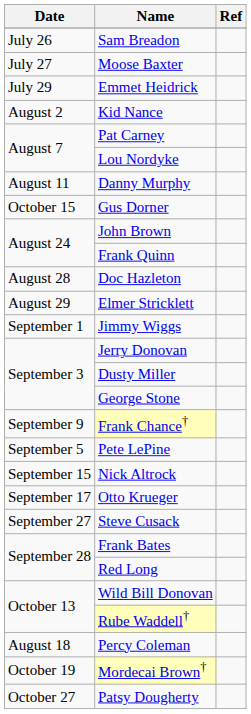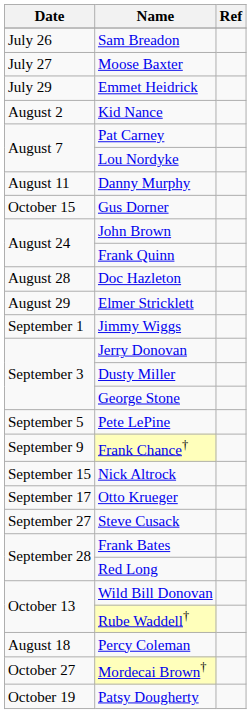 <table class="wikitable" style="float:left;">
 <tr style="white-space:nowrap;">
 <th>Date</th>
 <th>Name</th>
 <th>Ref</th>
 </tr>
 <tr>
 </tr>
 <tr>
 <td>July 26</td>
 <td><a href='#'>Sam Breadon</a></td>
 <td></td>
 </tr>
 <tr>
 <td>July 27</td>
 <td><a href='#'>Moose Baxter</a></td>
 <td></td>
 </tr>
 <tr>
 <td>July 29</td>
 <td><a href='#'>Emmet Heidrick</a></td>
 <td></td>
 </tr>
 <tr>
 <td>August 2</td>
 <td><a href='#'>Kid Nance</a></td>
 <td></td>
 </tr>
 <tr>
 <td rowspan="2">August 7</td>
 <td><a href='#'>Pat Carney</a></td>
 <td></td>
 </tr>
 <tr>
 <td><a href='#'>Lou Nordyke</a></td>
 <td></td>
 </tr>
 <tr>
 <td>August 11</td>
 <td><a href='#'>Danny Murphy</a></td>
 <td></td>
 </tr>
 <tr>
 <td>October 15</td>
 <td><a href='#'>Gus Dorner</a></td>
 <td></td>
 </tr>
 <tr>
 <td rowspan="2">August 24</td>
 <td><a href='#'>John Brown</a></td>
 <td></td>
 </tr>
 <tr>
 <td><a href='#'>Frank Quinn</a></td>
 <td></td>
 </tr>
 <tr>
 <td>August 28</td>
 <td><a href='#'>Doc Hazleton</a></td>
 <td></td>
 </tr>
 <tr>
 <td>August 29</td>
 <td><a href='#'>Elmer Stricklett</a></td>
 <td></td>
 </tr>
 <tr>
 <td>September 1</td>
 <td><a href='#'>Jimmy Wiggs</a></td>
 <td></td>
 </tr>
 <tr>
 <td rowspan="3">September 3</td>
 <td><a href='#'>Jerry Donovan</a></td>
 <td></td>
 </tr>
 <tr>
 <td><a href='#'>Dusty Miller</a></td>
 <td></td>
 </tr>
 <tr>
 <td><a href='#'>George Stone</a></td>
 <td></td>
 </tr>
 <tr>
-<td>September 9</td>
-<td style="background-color: #ffffbb"><a href='#'>Frank Chance</a><sup>†</sup></td>
+<td>September 5</td>
+<td><a href='#'>Pete LePine</a></td>
 <td></td>
 </tr>
 <tr>
-<td>September 5</td>
-<td><a href='#'>Pete LePine</a></td>
+<td>September 9</td>
+<td style="background-color: #ffffbb"><a href='#'>Frank Chance</a><sup>†</sup></td>
 <td></td>
 </tr>
 <tr>
 <td>September 15</td>
 <td><a href='#'>Nick Altrock</a></td>
 <td></td>
 </tr>
 <tr>
 <td>September 17</td>
 <td><a href='#'>Otto Krueger</a></td>
 <td></td>
 </tr>
 <tr>
 <td>September 27</td>
 <td><a href='#'>Steve Cusack</a></td>
 <td></td>
 </tr>
 <tr>
 <td rowspan="2">September 28</td>
 <td><a href='#'>Frank Bates</a></td>
 <td></td>
 </tr>
 <tr>
 <td><a href='#'>Red Long</a></td>
 <td></td>
 </tr>
 <tr>
 <td rowspan="2">October 13</td>
 <td><a href='#'>Wild Bill Donovan</a></td>
 <td></td>
 </tr>
 <tr>
 <td style="background-color: #ffffbb"><a href='#'>Rube Waddell</a><sup>†</sup></td>
 <td></td>
 </tr>
 <tr>
 <td>August 18</td>
 <td><a href='#'>Percy Coleman</a></td>
 <td></td>
 </tr>
 <tr>
-<td>October 19</td>
+<td>October 27</td>
 <td style="background-color: #ffffbb"><a href='#'>Mordecai Brown</a><sup>†</sup></td>
 <td></td>
 </tr>
 <tr>
-<td>October 27</td>
+<td>October 19</td>
 <td><a href='#'>Patsy Dougherty</a></td>
 <td></td>
 </tr>
 </table>
